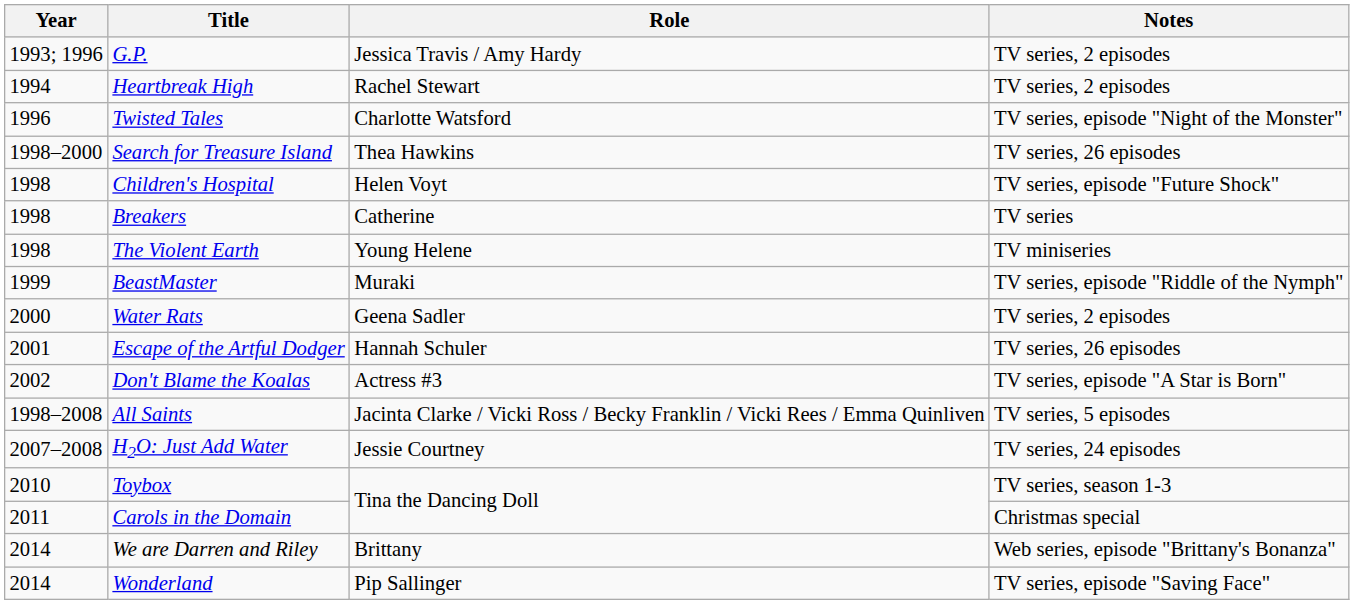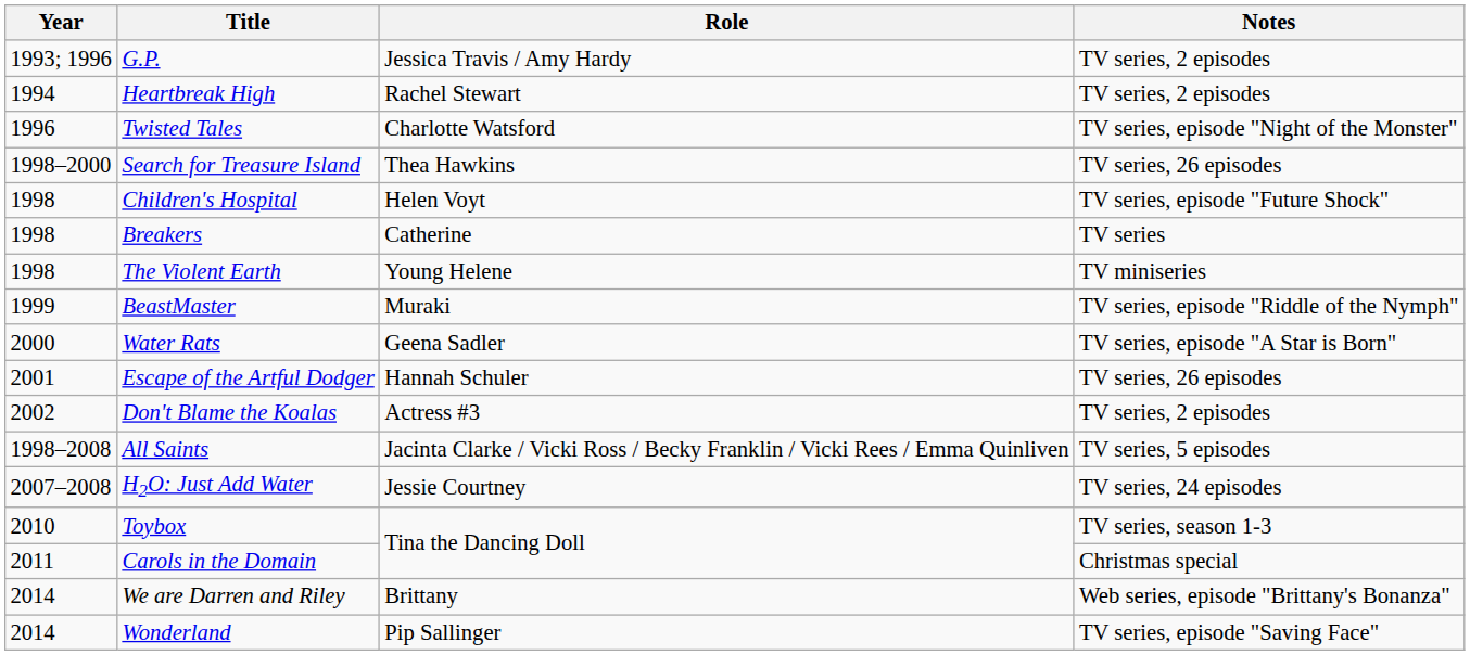 <table class="wikitable">
 <tr>
 <th>Year</th>
 <th>Title</th>
 <th>Role</th>
 <th>Notes</th>
 </tr>
 <tr>
 <td>1993; 1996</td>
 <td><em><a href='#'>G.P.</a></em></td>
 <td>Jessica Travis / Amy Hardy</td>
 <td>TV series, 2 episodes</td>
 </tr>
 <tr>
 <td>1994</td>
 <td><em><a href='#'>Heartbreak High</a></em></td>
 <td>Rachel Stewart</td>
 <td>TV series, 2 episodes</td>
 </tr>
 <tr>
 <td>1996</td>
 <td><em><a href='#'>Twisted Tales</a></em></td>
 <td>Charlotte Watsford</td>
 <td>TV series, episode "Night of the Monster"</td>
 </tr>
 <tr>
 <td>1998–2000</td>
 <td><em><a href='#'>Search for Treasure Island</a></em></td>
 <td>Thea Hawkins</td>
 <td>TV series, 26 episodes</td>
 </tr>
 <tr>
 <td>1998</td>
 <td><em><a href='#'>Children's Hospital</a></em></td>
 <td>Helen Voyt</td>
 <td>TV series, episode "Future Shock"</td>
 </tr>
 <tr>
 <td>1998</td>
 <td><em><a href='#'>Breakers</a></em></td>
 <td>Catherine</td>
 <td>TV series</td>
 </tr>
 <tr>
 <td>1998</td>
 <td><em><a href='#'>The Violent Earth</a></em></td>
 <td>Young Helene</td>
 <td>TV miniseries</td>
 </tr>
 <tr>
 <td>1999</td>
 <td><em><a href='#'>BeastMaster</a></em></td>
 <td>Muraki</td>
 <td>TV series, episode "Riddle of the Nymph"</td>
 </tr>
 <tr>
 <td>2000</td>
 <td><em><a href='#'>Water Rats</a></em></td>
 <td>Geena Sadler</td>
-<td>TV series, 2 episodes</td>
+<td>TV series, episode "A Star is Born"</td>
 </tr>
 <tr>
 <td>2001</td>
 <td><em><a href='#'>Escape of the Artful Dodger</a></em></td>
 <td>Hannah Schuler</td>
 <td>TV series, 26 episodes</td>
 </tr>
 <tr>
 <td>2002</td>
 <td><em><a href='#'>Don't Blame the Koalas</a></em></td>
 <td>Actress #3</td>
-<td>TV series, episode "A Star is Born"</td>
+<td>TV series, 2 episodes</td>
 </tr>
 <tr>
 <td>1998–2008</td>
 <td><em><a href='#'>All Saints</a></em></td>
 <td>Jacinta Clarke / Vicki Ross / Becky Franklin / Vicki Rees / Emma Quinliven</td>
 <td>TV series, 5 episodes</td>
 </tr>
 <tr>
 <td>2007–2008</td>
 <td><em><a href='#'>H<sub>2</sub>O: Just Add Water</a></em></td>
 <td>Jessie Courtney</td>
 <td>TV series, 24 episodes</td>
 </tr>
 <tr>
 <td>2010</td>
 <td><em><a href='#'>Toybox</a></em></td>
 <td rowspan="2">Tina the Dancing Doll</td>
 <td>TV series, season 1-3</td>
 </tr>
 <tr>
 <td>2011</td>
 <td><em><a href='#'>Carols in the Domain</a></em></td>
 <td>Christmas special</td>
 </tr>
 <tr>
 <td>2014</td>
 <td><em>We are Darren and Riley</em></td>
 <td>Brittany</td>
 <td>Web series, episode "Brittany's Bonanza"</td>
 </tr>
 <tr>
 <td>2014</td>
 <td><em><a href='#'>Wonderland</a></em></td>
 <td>Pip Sallinger</td>
 <td>TV series, episode "Saving Face"</td>
 </tr>
 </table>
